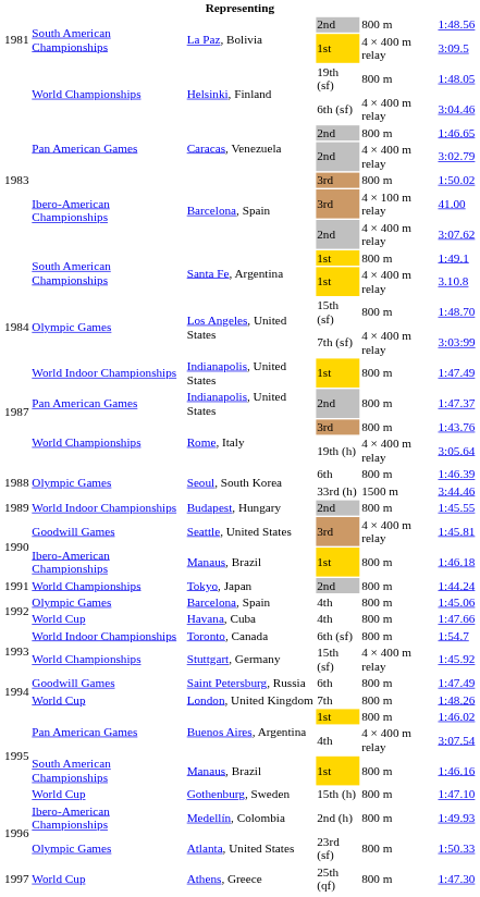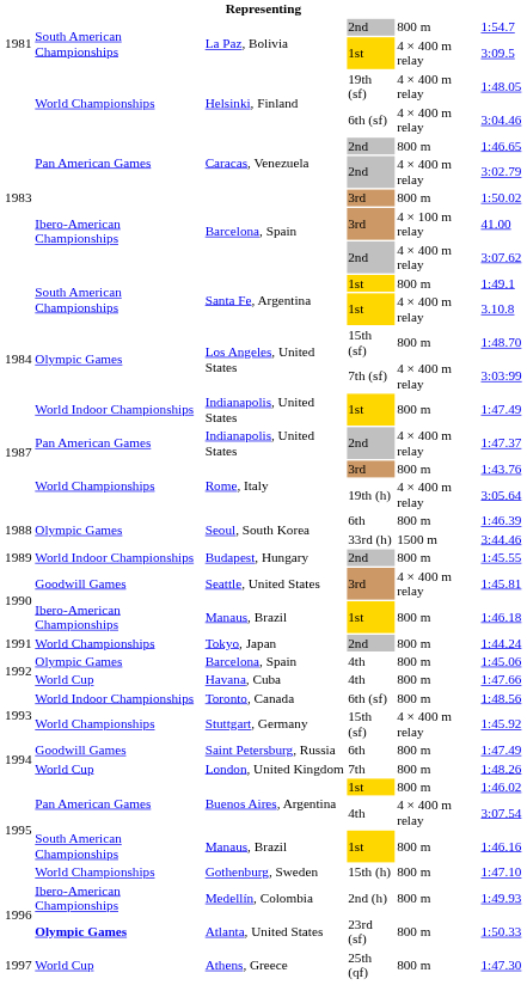 <table>
 <tr>
 <th colspan="6">Representing </th>
 </tr>
 <tr>
 <td rowspan=2>1981</td>
 <td rowspan=2><a href='#'>South American Championships</a></td>
 <td rowspan=2><a href='#'>La Paz</a>, Bolivia</td>
 <td bgcolor=silver>2nd</td>
 <td>800 m</td>
-<td><a href='#'>1:48.56</a></td>
+<td><a href='#'>1:54.7</a></td>
 </tr>
 <tr>
 <td bgcolor=gold>1st</td>
 <td>4 × 400 m relay</td>
 <td><a href='#'>3:09.5</a></td>
 </tr>
 <tr>
 <td rowspan=9>1983</td>
 <td rowspan=2><a href='#'>World Championships</a></td>
 <td rowspan=2><a href='#'>Helsinki</a>, Finland</td>
 <td>19th (sf)</td>
-<td>800 m</td>
+<td>4 × 400 m relay</td>
 <td><a href='#'>1:48.05</a></td>
 </tr>
 <tr>
 <td>6th (sf)</td>
 <td>4 × 400 m relay</td>
 <td><a href='#'>3:04.46</a></td>
 </tr>
 <tr>
 <td rowspan=2><a href='#'>Pan American Games</a></td>
 <td rowspan=2><a href='#'>Caracas</a>, Venezuela</td>
 <td bgcolor=silver>2nd</td>
 <td>800 m</td>
 <td><a href='#'>1:46.65</a></td>
 </tr>
 <tr>
 <td bgcolor=silver>2nd</td>
 <td>4 × 400 m relay</td>
 <td><a href='#'>3:02.79</a></td>
 </tr>
 <tr>
 <td rowspan=3><a href='#'>Ibero-American Championships</a></td>
 <td rowspan=3><a href='#'>Barcelona</a>, Spain</td>
 <td bgcolor=cc9966>3rd</td>
 <td>800 m</td>
 <td><a href='#'>1:50.02</a></td>
 </tr>
 <tr>
 <td bgcolor=cc9966>3rd</td>
 <td>4 × 100 m relay</td>
 <td><a href='#'>41.00</a></td>
 </tr>
 <tr>
 <td bgcolor=silver>2nd</td>
 <td>4 × 400 m relay</td>
 <td><a href='#'>3:07.62</a></td>
 </tr>
 <tr>
 <td rowspan=2><a href='#'>South American Championships</a></td>
 <td rowspan=2><a href='#'>Santa Fe</a>, Argentina</td>
 <td bgcolor=gold>1st</td>
 <td>800 m</td>
 <td><a href='#'>1:49.1</a></td>
 </tr>
 <tr>
 <td bgcolor=gold>1st</td>
 <td>4 × 400 m relay</td>
 <td><a href='#'>3.10.8</a></td>
 </tr>
 <tr>
 <td rowspan=2>1984</td>
 <td rowspan=2><a href='#'>Olympic Games</a></td>
 <td rowspan=2><a href='#'>Los Angeles</a>, United States</td>
 <td>15th (sf)</td>
 <td>800 m</td>
 <td><a href='#'>1:48.70</a></td>
 </tr>
 <tr>
 <td>7th (sf)</td>
 <td>4 × 400 m relay</td>
 <td><a href='#'>3:03:99</a></td>
 </tr>
 <tr>
 <td rowspan=4>1987</td>
 <td><a href='#'>World Indoor Championships</a></td>
 <td><a href='#'>Indianapolis</a>, United States</td>
 <td bgcolor=gold>1st</td>
 <td>800 m</td>
 <td><a href='#'>1:47.49</a></td>
 </tr>
 <tr>
 <td><a href='#'>Pan American Games</a></td>
 <td><a href='#'>Indianapolis</a>, United States</td>
 <td bgcolor=silver>2nd</td>
-<td>800 m</td>
+<td>4 × 400 m relay</td>
 <td><a href='#'>1:47.37</a></td>
 </tr>
 <tr>
 <td rowspan=2><a href='#'>World Championships</a></td>
 <td rowspan=2><a href='#'>Rome</a>, Italy</td>
 <td bgcolor=cc9966>3rd</td>
 <td>800 m</td>
 <td><a href='#'>1:43.76</a></td>
 </tr>
 <tr>
 <td>19th (h)</td>
 <td>4 × 400 m relay</td>
 <td><a href='#'>3:05.64</a></td>
 </tr>
 <tr>
 <td rowspan=2>1988</td>
 <td rowspan=2><a href='#'>Olympic Games</a></td>
 <td rowspan=2><a href='#'>Seoul</a>, South Korea</td>
 <td>6th</td>
 <td>800 m</td>
 <td><a href='#'>1:46.39</a></td>
 </tr>
 <tr>
 <td>33rd (h)</td>
 <td>1500 m</td>
 <td><a href='#'>3:44.46</a></td>
 </tr>
 <tr>
 <td>1989</td>
 <td><a href='#'>World Indoor Championships</a></td>
 <td><a href='#'>Budapest</a>, Hungary</td>
 <td bgcolor=silver>2nd</td>
 <td>800 m</td>
 <td><a href='#'>1:45.55</a></td>
 </tr>
 <tr>
 <td rowspan=2>1990</td>
 <td><a href='#'>Goodwill Games</a></td>
 <td><a href='#'>Seattle</a>, United States</td>
 <td bgcolor=cc9966>3rd</td>
 <td>4 × 400 m relay</td>
 <td><a href='#'>1:45.81</a></td>
 </tr>
 <tr>
 <td><a href='#'>Ibero-American Championships</a></td>
 <td><a href='#'>Manaus</a>, Brazil</td>
 <td bgcolor=gold>1st</td>
 <td>800 m</td>
 <td><a href='#'>1:46.18</a></td>
 </tr>
 <tr>
 <td>1991</td>
 <td><a href='#'>World Championships</a></td>
 <td><a href='#'>Tokyo</a>, Japan</td>
 <td bgcolor=silver>2nd</td>
 <td>800 m</td>
 <td><a href='#'>1:44.24</a></td>
 </tr>
 <tr>
 <td rowspan=2>1992</td>
 <td><a href='#'>Olympic Games</a></td>
 <td><a href='#'>Barcelona</a>, Spain</td>
 <td>4th</td>
 <td>800 m</td>
 <td><a href='#'>1:45.06</a></td>
 </tr>
 <tr>
 <td><a href='#'>World Cup</a></td>
 <td><a href='#'>Havana</a>, Cuba</td>
 <td>4th</td>
 <td>800 m</td>
 <td><a href='#'>1:47.66</a></td>
 </tr>
 <tr>
 <td rowspan=2>1993</td>
 <td><a href='#'>World Indoor Championships</a></td>
 <td><a href='#'>Toronto</a>, Canada</td>
 <td>6th (sf)</td>
 <td>800 m</td>
-<td><a href='#'>1:54.7</a></td>
+<td><a href='#'>1:48.56</a></td>
 </tr>
 <tr>
 <td><a href='#'>World Championships</a></td>
 <td><a href='#'>Stuttgart</a>, Germany</td>
 <td>15th (sf)</td>
 <td>4 × 400 m relay</td>
 <td><a href='#'>1:45.92</a></td>
 </tr>
 <tr>
 <td rowspan=2>1994</td>
 <td><a href='#'>Goodwill Games</a></td>
 <td><a href='#'>Saint Petersburg</a>, Russia</td>
 <td>6th</td>
 <td>800 m</td>
 <td><a href='#'>1:47.49</a></td>
 </tr>
 <tr>
 <td><a href='#'>World Cup</a></td>
 <td><a href='#'>London</a>, United Kingdom</td>
 <td>7th</td>
 <td>800 m</td>
 <td><a href='#'>1:48.26</a></td>
 </tr>
 <tr>
 <td rowspan=4>1995</td>
 <td rowspan=2><a href='#'>Pan American Games</a></td>
 <td rowspan=2><a href='#'>Buenos Aires</a>, Argentina</td>
 <td bgcolor=gold>1st</td>
 <td>800 m</td>
 <td><a href='#'>1:46.02</a></td>
 </tr>
 <tr>
 <td>4th</td>
 <td>4 × 400 m relay</td>
 <td><a href='#'>3:07.54</a></td>
 </tr>
 <tr>
 <td><a href='#'>South American Championships</a></td>
 <td><a href='#'>Manaus</a>, Brazil</td>
 <td bgcolor=gold>1st</td>
 <td>800 m</td>
 <td><a href='#'>1:46.16</a></td>
 </tr>
 <tr>
-<td><a href='#'>World Cup</a></td>
+<td><a href='#'>World Championships</a></td>
 <td><a href='#'>Gothenburg</a>, Sweden</td>
 <td>15th (h)</td>
 <td>800 m</td>
 <td><a href='#'>1:47.10</a></td>
 </tr>
 <tr>
 <td rowspan=2>1996</td>
 <td><a href='#'>Ibero-American Championships</a></td>
 <td><a href='#'>Medellín</a>, Colombia</td>
 <td>2nd (h)</td>
 <td>800 m</td>
 <td><a href='#'>1:49.93</a></td>
 </tr>
 <tr>
-<td><a href='#'>Olympic Games</a></td>
+<td><strong><a href='#'>Olympic Games</a></strong></td>
 <td><a href='#'>Atlanta</a>, United States</td>
 <td>23rd (sf)</td>
 <td>800 m</td>
 <td><a href='#'>1:50.33</a></td>
 </tr>
 <tr>
 <td>1997</td>
 <td><a href='#'>World Cup</a></td>
 <td><a href='#'>Athens</a>, Greece</td>
 <td>25th (qf)</td>
 <td>800 m</td>
 <td><a href='#'>1:47.30</a></td>
 </tr>
 </table>
